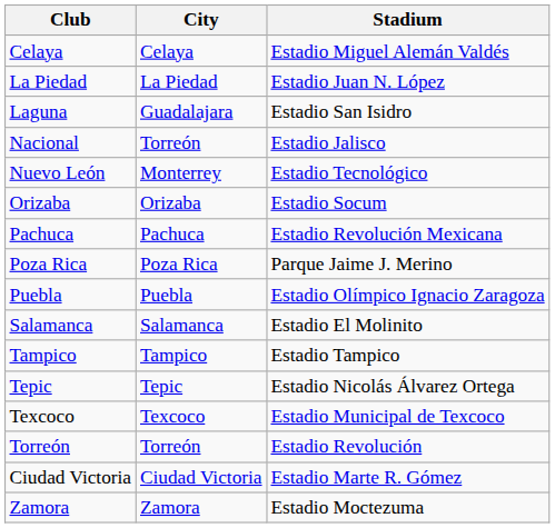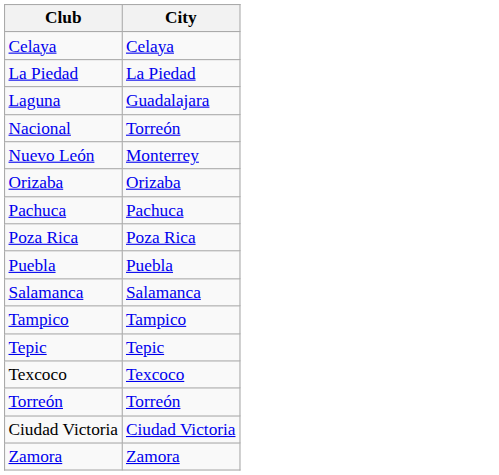 <table class="wikitable sortable">
 <tr>
 <th>Club</th>
 <th>City</th>
-<th>Stadium</th>
 </tr>
 <tr>
 <td><a href='#'>Celaya</a></td>
 <td><a href='#'>Celaya</a></td>
-<td><a href='#'>Estadio Miguel Alemán Valdés</a></td>
 </tr>
 <tr>
 <td><a href='#'>La Piedad</a></td>
 <td><a href='#'>La Piedad</a></td>
-<td><a href='#'>Estadio Juan N. López</a></td>
 </tr>
 <tr>
 <td><a href='#'>Laguna</a></td>
 <td><a href='#'>Guadalajara</a></td>
-<td>Estadio San Isidro</td>
 </tr>
 <tr>
 <td><a href='#'>Nacional</a></td>
 <td><a href='#'>Torreón</a></td>
-<td><a href='#'>Estadio Jalisco</a></td>
 </tr>
 <tr>
 <td><a href='#'>Nuevo León</a></td>
 <td><a href='#'>Monterrey</a></td>
-<td><a href='#'>Estadio Tecnológico</a></td>
 </tr>
 <tr>
 <td><a href='#'>Orizaba</a></td>
 <td><a href='#'>Orizaba</a></td>
-<td><a href='#'>Estadio Socum</a></td>
 </tr>
 <tr>
 <td><a href='#'>Pachuca</a></td>
 <td><a href='#'>Pachuca</a></td>
-<td><a href='#'>Estadio Revolución Mexicana</a></td>
 </tr>
 <tr>
 <td><a href='#'>Poza Rica</a></td>
 <td><a href='#'>Poza Rica</a></td>
-<td>Parque Jaime J. Merino</td>
 </tr>
 <tr>
 <td><a href='#'>Puebla</a></td>
 <td><a href='#'>Puebla</a></td>
-<td><a href='#'>Estadio Olímpico Ignacio Zaragoza</a></td>
 </tr>
 <tr>
 <td><a href='#'>Salamanca</a></td>
 <td><a href='#'>Salamanca</a></td>
-<td>Estadio El Molinito</td>
 </tr>
 <tr>
 <td><a href='#'>Tampico</a></td>
 <td><a href='#'>Tampico</a></td>
-<td>Estadio Tampico</td>
 </tr>
 <tr>
 <td><a href='#'>Tepic</a></td>
 <td><a href='#'>Tepic</a></td>
-<td>Estadio Nicolás Álvarez Ortega</td>
 </tr>
 <tr>
 <td>Texcoco</td>
 <td><a href='#'>Texcoco</a></td>
-<td><a href='#'>Estadio Municipal de Texcoco</a></td>
 </tr>
 <tr>
 <td><a href='#'>Torreón</a></td>
 <td><a href='#'>Torreón</a></td>
-<td><a href='#'>Estadio Revolución</a></td>
 </tr>
 <tr>
 <td>Ciudad Victoria</td>
 <td><a href='#'>Ciudad Victoria</a></td>
-<td><a href='#'>Estadio Marte R. Gómez</a></td>
 </tr>
 <tr>
 <td><a href='#'>Zamora</a></td>
 <td><a href='#'>Zamora</a></td>
-<td>Estadio Moctezuma</td>
 </tr>
 </table>
